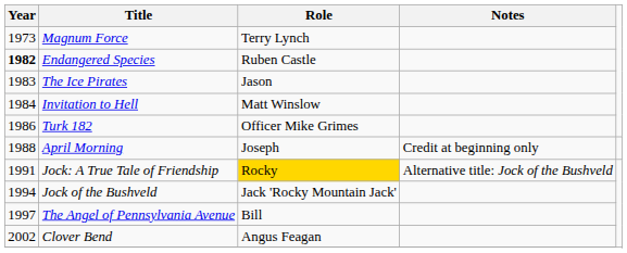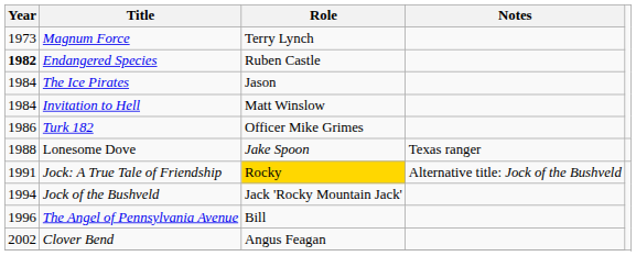 <table class="wikitable sortable">
 <tr>
 <th>Year</th>
 <th>Title</th>
 <th>Role</th>
 <th class="unsortable">Notes</th>
 </tr>
 <tr>
 <td>1973</td>
 <td><em><a href='#'>Magnum Force</a></em></td>
 <td>Terry Lynch</td>
 <td></td>
 </tr>
 <tr>
 <td><strong>1982</strong></td>
 <td><em><a href='#'>Endangered Species</a></em></td>
 <td>Ruben Castle</td>
 <td></td>
 </tr>
 <tr>
-<td>1983</td>
+<td>1984</td>
 <td><em><a href='#'>The Ice Pirates</a></em></td>
 <td>Jason</td>
 <td></td>
 </tr>
 <tr>
 <td>1984</td>
 <td><em><a href='#'>Invitation to Hell</a></em></td>
 <td>Matt Winslow</td>
 <td></td>
 </tr>
 <tr>
 <td>1986</td>
 <td><em><a href='#'>Turk 182</a></em></td>
 <td>Officer Mike Grimes</td>
 <td></td>
 </tr>
 <tr>
 <td>1988</td>
-<td><em><a href='#'>April Morning</a></em></td>
-<td>Joseph</td>
-<td>Credit at beginning only</td>
+<td>Lonesome Dove</td>
+<td><em>Jake Spoon</em></td>
+<td>Texas ranger</td>
 <td></td>
 </tr>
 <tr>
 <td>1991</td>
 <td><em>Jock: A True Tale of Friendship</em></td>
 <td style="background: gold;">Rocky</td>
 <td>Alternative title: <em>Jock of the Bushveld</em></td>
 </tr>
 <tr>
 <td>1994</td>
 <td><em>Jock of the Bushveld</em></td>
 <td>Jack 'Rocky Mountain Jack'</td>
 <td></td>
 </tr>
 <tr>
-<td>1997</td>
+<td>1996</td>
 <td><em><a href='#'>The Angel of Pennsylvania Avenue</a></em></td>
 <td>Bill</td>
 <td></td>
 </tr>
 <tr>
 <td>2002</td>
 <td><em>Clover Bend</em></td>
 <td>Angus Feagan</td>
 <td></td>
 </tr>
 <tr>
 </tr>
 </table>
